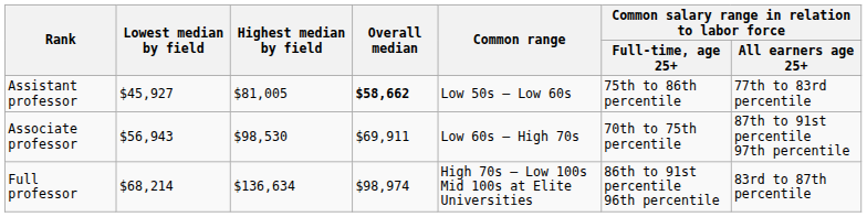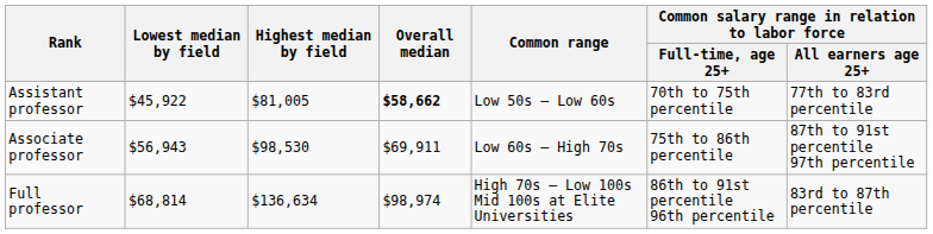 <table class="wikitable">
 <tr>
 <th rowspan=2>Rank</th>
 <th rowspan=2>Lowest median by field</th>
 <th rowspan=2>Highest median by field</th>
 <th rowspan=2>Overall median</th>
 <th rowspan=2>Common range</th>
 <th colspan=2>Common salary range in relation to labor force</th>
 </tr>
 <tr>
 <th>Full-time, age 25+</th>
 <th>All earners age 25+</th>
 </tr>
 <tr>
 <td>Assistant professor</td>
-<td>$45,927</td>
+<td>$45,922</td>
 <td>$81,005</td>
 <td><strong>$58,662</strong></td>
 <td>Low 50s – Low 60s</td>
-<td>75th to 86th percentile</td>
+<td>70th to 75th percentile</td>
 <td>77th to 83rd percentile</td>
 </tr>
 <tr>
 <td>Associate professor</td>
 <td>$56,943</td>
 <td>$98,530</td>
 <td>$69,911</td>
 <td>Low 60s – High 70s</td>
-<td>70th to 75th percentile</td>
+<td>75th to 86th percentile</td>
 <td>87th to 91st percentile<br>97th percentile</td>
 </tr>
 <tr>
 <td>Full professor</td>
-<td>$68,214</td>
+<td>$68,814</td>
 <td>$136,634</td>
 <td>$98,974</td>
 <td>High 70s – Low 100s<br>Mid 100s at Elite Universities</td>
 <td>86th to 91st percentile<br>96th percentile</td>
 <td>83rd to 87th percentile</td>
 </tr>
 </table>
